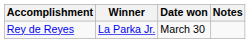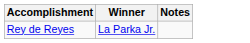 <table class="wikitable">
 <tr>
 <th>Accomplishment</th>
 <th>Winner</th>
-<th>Date won</th>
 <th>Notes</th>
 </tr>
 <tr>
 <td><a href='#'>Rey de Reyes</a></td>
 <td><a href='#'>La Parka Jr.</a></td>
-<td>March 30</td>
 <td></td>
 </tr>
 </table>
